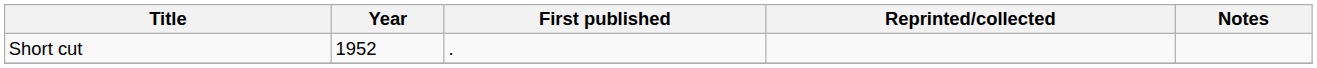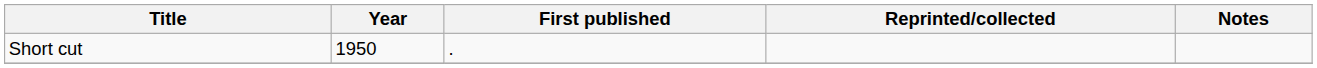 <table class='wikitable sortable' width='90%'>
 <tr>
 <th width=25%>Title</th>
 <th>Year</th>
 <th>First published</th>
 <th>Reprinted/collected</th>
 <th>Notes</th>
 </tr>
 <tr>
 <td>Short cut</td>
-<td>1952</td>
+<td>1950</td>
 <td>.</td>
 <td></td>
 <td></td>
 </tr>
 <tr>
 </tr>
 </table>
